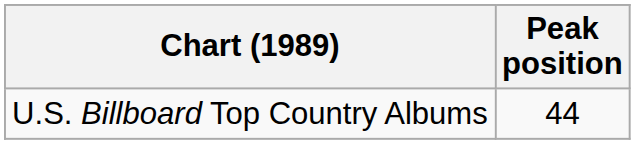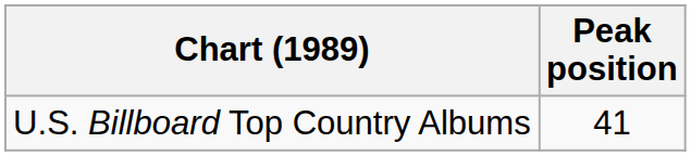 <table class="wikitable">
 <tr>
 <th>Chart (1989)</th>
 <th>Peak<br>position</th>
 </tr>
 <tr>
 <td>U.S. <em>Billboard</em> Top Country Albums</td>
-<td align="center">44</td>
+<td align="center">41</td>
 </tr>
 </table>
